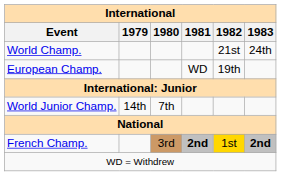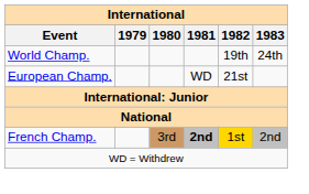 <table class="wikitable" style="text-align:center">
 <tr>
 <th style="background-color: #ffdead; " colspan=6 align=center>International</th>
 </tr>
 <tr>
 <th>Event</th>
 <th>1979</th>
 <th>1980</th>
 <th>1981</th>
 <th>1982</th>
 <th>1983</th>
 </tr>
 <tr>
 <td align=left><a href='#'>World Champ.</a></td>
 <td></td>
 <td></td>
 <td></td>
-<td>21st</td>
+<td>19th</td>
 <td>24th</td>
 </tr>
 <tr>
 <td align=left><a href='#'>European Champ.</a></td>
 <td></td>
 <td></td>
 <td>WD</td>
-<td>19th</td>
+<td>21st</td>
 <td></td>
 </tr>
 <tr>
 <th style="background-color: #ffdead; " colspan=6 align=center>International: Junior</th>
-</tr>
-<tr>
-<td align=left><a href='#'>World Junior Champ.</a></td>
-<td>14th</td>
-<td>7th</td>
-<td></td>
-<td></td>
-<td></td>
 </tr>
 <tr>
 <th style="background-color: #ffdead; " colspan=6 align=center>National</th>
 </tr>
 <tr>
 <td align=left><a href='#'>French Champ.</a></td>
 <td></td>
 <td bgcolor=cc9966>3rd</td>
 <td bgcolor=silver><strong>2nd</strong></td>
 <td bgcolor=gold>1st</td>
-<td bgcolor=silver><strong>2nd</strong></td>
+<td bgcolor=silver>2nd</td>
 </tr>
 <tr>
 <td colspan=6 align=center><small> WD = Withdrew </small></td>
 </tr>
 </table>
